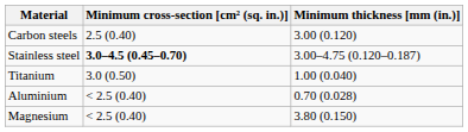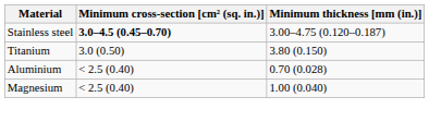 <table class="wikitable">
 <tr>
 <th>Material</th>
 <th>Minimum cross-section [cm² (sq. in.)]</th>
 <th>Minimum thickness [mm (in.)]</th>
-</tr>
-<tr>
-<td>Carbon steels</td>
-<td>2.5 (0.40)</td>
-<td>3.00 (0.120)</td>
 </tr>
 <tr>
 <td>Stainless steel</td>
 <td><strong>3.0–4.5 (0.45–0.70)</strong></td>
 <td>3.00–4.75 (0.120–0.187)</td>
 </tr>
 <tr>
 <td>Titanium</td>
 <td>3.0 (0.50)</td>
-<td>1.00 (0.040)</td>
+<td>3.80 (0.150)</td>
 </tr>
 <tr>
 <td>Aluminium</td>
 <td>< 2.5 (0.40)</td>
 <td>0.70 (0.028)</td>
 </tr>
 <tr>
 <td>Magnesium</td>
 <td>< 2.5 (0.40)</td>
-<td>3.80 (0.150)</td>
+<td>1.00 (0.040)</td>
 </tr>
 </table>
